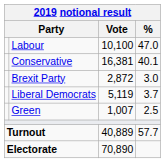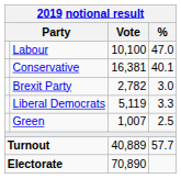 <table class="wikitable">
 <tr>
 <th colspan="4"><a href='#'>2019</a> <a href='#'>notional result</a></th>
 </tr>
 <tr>
 <th bgcolor="#DDDDFF" width="130px" colspan="2">Party</th>
 <th bgcolor="#DDDDFF" width="50px">Vote</th>
 <th bgcolor="#DDDDFF" width="30px">%</th>
 </tr>
 <tr>
 <td></td>
 <td><a href='#'>Labour</a></td>
 <td align=right>10,100</td>
 <td align=right>47.0</td>
 </tr>
 <tr>
 <td></td>
 <td><a href='#'>Conservative</a></td>
 <td align=right>16,381</td>
 <td align=right>40.1</td>
 </tr>
 <tr>
 <td></td>
 <td><a href='#'>Brexit Party</a></td>
-<td align=right>2,872</td>
+<td align=right>2,782</td>
 <td align=right>3.0</td>
 </tr>
 <tr>
 <td></td>
 <td><a href='#'>Liberal Democrats</a></td>
 <td align=right>5,119</td>
-<td align=right>3.7</td>
+<td align=right>3.3</td>
 </tr>
 <tr>
 <td></td>
 <td><a href='#'>Green</a></td>
 <td align=right>1,007</td>
 <td align=right>2.5</td>
 </tr>
 <tr>
 <td colspan="4" bgcolor="#EAECF0"></td>
 </tr>
 <tr>
 <td colspan="2"><strong>Turnout</strong></td>
 <td align=right>40,889</td>
 <td align=right>57.7</td>
 </tr>
 <tr>
 <td colspan="2"><strong>Electorate</strong></td>
 <td align=right>70,890</td>
 </tr>
 </table>
